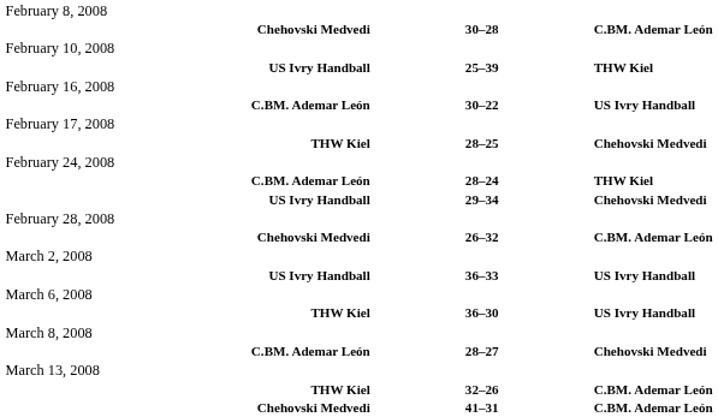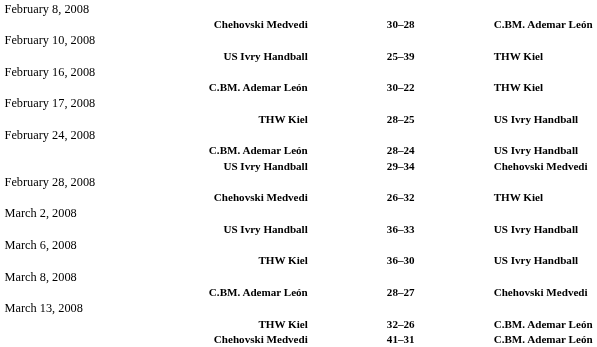 <table width=100% cellspacing=1>
 <tr>
 <th width=20%></th>
 <th width=12%></th>
 <th width=20%></th>
 <th></th>
 </tr>
 <tr>
 <td>February 8, 2008</td>
 </tr>
 <tr style=font-size:90%>
 <td align=right><strong>Chehovski Medvedi</strong></td>
 <td align=center><strong>30–28</strong></td>
 <td><strong>C.BM. Ademar León</strong></td>
 </tr>
 <tr>
 <td>February 10, 2008</td>
 </tr>
 <tr style=font-size:90%>
 <td align=right><strong>US Ivry Handball</strong></td>
 <td align=center><strong>25–39</strong></td>
 <td><strong>THW Kiel</strong></td>
 </tr>
 <tr>
 <td>February 16, 2008</td>
 </tr>
 <tr style=font-size:90%>
 <td align=right><strong>C.BM. Ademar León</strong></td>
 <td align=center><strong>30–22</strong></td>
-<td><strong>US Ivry Handball</strong></td>
+<td><strong>THW Kiel</strong></td>
 </tr>
 <tr>
 <td>February 17, 2008</td>
 </tr>
 <tr style=font-size:90%>
 <td align=right><strong>THW Kiel</strong></td>
 <td align=center><strong>28–25</strong></td>
-<td><strong>Chehovski Medvedi</strong></td>
+<td><strong>US Ivry Handball</strong></td>
 </tr>
 <tr>
 <td>February 24, 2008</td>
 </tr>
 <tr style=font-size:90%>
 <td align=right><strong>C.BM. Ademar León</strong></td>
 <td align=center><strong>28–24</strong></td>
-<td><strong>THW Kiel</strong></td>
+<td><strong>US Ivry Handball</strong></td>
 </tr>
 <tr style=font-size:90%>
 <td align=right><strong>US Ivry Handball</strong></td>
 <td align=center><strong>29–34</strong></td>
 <td><strong>Chehovski Medvedi</strong></td>
 </tr>
 <tr>
 <td>February 28, 2008</td>
 </tr>
 <tr style=font-size:90%>
 <td align=right><strong>Chehovski Medvedi</strong></td>
 <td align=center><strong>26–32</strong></td>
-<td><strong>C.BM. Ademar León</strong></td>
+<td><strong>THW Kiel</strong></td>
 </tr>
 <tr>
 <td>March 2, 2008</td>
 </tr>
 <tr style=font-size:90%>
 <td align=right><strong>US Ivry Handball</strong></td>
 <td align=center><strong>36–33</strong></td>
 <td><strong>US Ivry Handball</strong></td>
 </tr>
 <tr>
 <td>March 6, 2008</td>
 </tr>
 <tr style=font-size:90%>
 <td align=right><strong>THW Kiel</strong></td>
 <td align=center><strong>36–30</strong></td>
 <td><strong>US Ivry Handball</strong></td>
 </tr>
 <tr>
 <td>March 8, 2008</td>
 </tr>
 <tr style=font-size:90%>
 <td align=right><strong>C.BM. Ademar León</strong></td>
 <td align=center><strong>28–27</strong></td>
 <td><strong>Chehovski Medvedi</strong></td>
 </tr>
 <tr>
 <td>March 13, 2008</td>
 </tr>
 <tr style=font-size:90%>
 <td align=right><strong>THW Kiel</strong></td>
 <td align=center><strong>32–26</strong></td>
 <td><strong>C.BM. Ademar León</strong></td>
 </tr>
 <tr style=font-size:90%>
 <td align=right><strong>Chehovski Medvedi</strong></td>
 <td align=center><strong>41–31</strong></td>
 <td><strong>C.BM. Ademar León</strong></td>
 </tr>
 </table>
